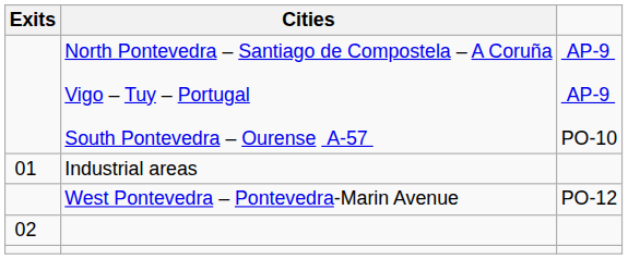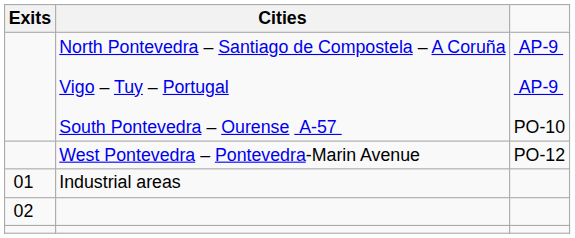 <table class="wikitable">
 <tr>
 <th width="">Exits</th>
 <th width="">Cities</th>
 </tr>
 <tr>
 <td></td>
 <td><a href='#'>North Pontevedra</a> – <a href='#'>Santiago de Compostela</a> – <a href='#'>A Coruña</a> <br><br><a href='#'>Vigo</a> – <a href='#'>Tuy</a> – <a href='#'>Portugal</a> <br><br><a href='#'>South Pontevedra</a>  – <a href='#'>Ourense</a> <a href='#'> A-57 </a></td>
 <td><a href='#'> AP-9 </a><br><br><a href='#'> AP-9 </a><br><br>PO-10</td>
 </tr>
 <tr>
+<td></td>
+<td><a href='#'>West Pontevedra</a> – <a href='#'>Pontevedra</a>-Marin Avenue</td>
+<td>PO-12</td>
+</tr>
+<tr>
 <td> 01</td>
 <td>Industrial areas</td>
 <td></td>
-</tr>
-<tr>
-<td></td>
-<td><a href='#'>West Pontevedra</a> – <a href='#'>Pontevedra</a>-Marin Avenue</td>
-<td>PO-12</td>
 </tr>
 <tr>
 <td> 02</td>
 <td></td>
 <td></td>
 </tr>
 <tr>
 <td></td>
 <td></td>
 <td></td>
 </tr>
 </table>
